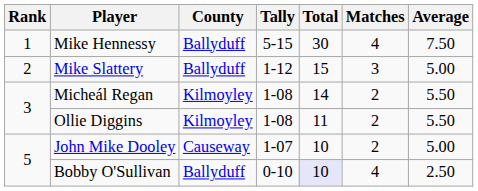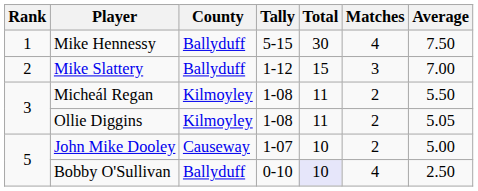 <table class="wikitable">
 <tr>
 <th>Rank</th>
 <th>Player</th>
 <th>County</th>
 <th>Tally</th>
 <th>Total</th>
 <th>Matches</th>
 <th>Average</th>
 </tr>
 <tr>
 <td rowspan=1 align=center>1</td>
 <td>Mike Hennessy</td>
 <td><a href='#'>Ballyduff</a></td>
 <td align=center>5-15</td>
 <td align=center>30</td>
 <td align=center>4</td>
 <td align=center>7.50</td>
 </tr>
 <tr>
 <td rowspan=1 align=center>2</td>
 <td><a href='#'>Mike Slattery</a></td>
 <td><a href='#'>Ballyduff</a></td>
 <td align=center>1-12</td>
 <td align=center>15</td>
 <td align=center>3</td>
-<td align=center>5.00</td>
+<td align=center>7.00</td>
 </tr>
 <tr>
 <td rowspan=2 align=center>3</td>
 <td>Micheál Regan</td>
 <td><a href='#'>Kilmoyley</a></td>
 <td align=center>1-08</td>
-<td align=center>14</td>
+<td align=center>11</td>
 <td align=center>2</td>
 <td align=center>5.50</td>
 </tr>
 <tr>
 <td>Ollie Diggins</td>
 <td><a href='#'>Kilmoyley</a></td>
 <td align=center>1-08</td>
 <td align=center>11</td>
 <td align=center>2</td>
-<td align=center>5.50</td>
+<td align=center>5.05</td>
 </tr>
 <tr>
 <td rowspan=2 align=center>5</td>
 <td><a href='#'>John Mike Dooley</a></td>
 <td><a href='#'>Causeway</a></td>
 <td align=center>1-07</td>
 <td align=center>10</td>
 <td align=center>2</td>
 <td align=center>5.00</td>
 </tr>
 <tr>
 <td>Bobby O'Sullivan</td>
 <td><a href='#'>Ballyduff</a></td>
 <td align=center>0-10</td>
 <td align=center style="background: lavender;">10</td>
 <td align=center>4</td>
 <td align=center>2.50</td>
 </tr>
 </table>
